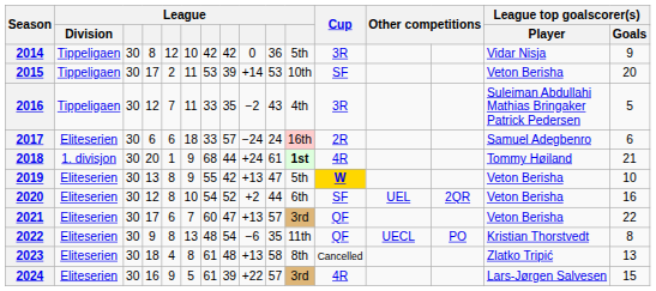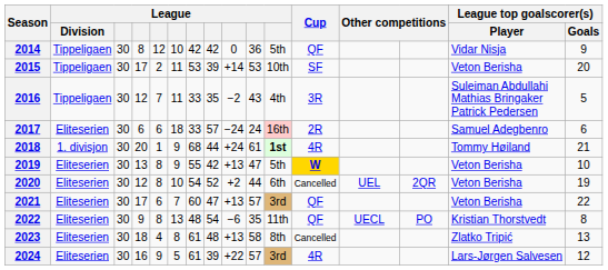 <table class="wikitable sortable plainrowheaders" style="text-align: center;">
 <tr>
 <th scope=col rowspan="3">Season</th>
 <th colspan="10" scope="col" class="unsortable">League</th>
 <th scope=col rowspan="3"><a href='#'>Cup</a></th>
 <th colspan="2" rowspan="3" scope="col">Other competitions</th>
 <th scope=col colspan="2" rowspan="2">League top goalscorer(s)</th>
 </tr>
 <tr>
 <th scope=col rowspan="2">Division</th>
 <th rowspan="2" scope="col"></th>
 <th scope=col rowspan="2"></th>
 <th scope=col rowspan="2"></th>
 <th scope=col rowspan="2"></th>
 <th scope=col rowspan="2"></th>
 <th scope=col rowspan="2"></th>
 <th scope=col rowspan="2"></th>
 <th scope=col rowspan="2"></th>
 <th rowspan="2" scope="col"></th>
 </tr>
 <tr>
 <th>Player</th>
 <th>Goals</th>
 </tr>
 <tr>
 <th scope="row"><a href='#'>2014</a></th>
 <td><a href='#'>Tippeligaen</a></td>
 <td>30</td>
 <td>8</td>
 <td>12</td>
 <td>10</td>
 <td>42</td>
 <td>42</td>
 <td>0</td>
 <td>36</td>
 <td>5th</td>
-<td><a href='#'>3R</a></td>
+<td><a href='#'>QF</a></td>
 <td></td>
 <td></td>
 <td align=left><a href='#'>Vidar Nisja</a></td>
 <td>9</td>
 </tr>
 <tr>
 <th scope="row"><a href='#'>2015</a></th>
 <td><a href='#'>Tippeligaen</a></td>
 <td>30</td>
 <td>17</td>
 <td>2</td>
 <td>11</td>
 <td>53</td>
 <td>39</td>
 <td>+14</td>
 <td>53</td>
 <td>10th</td>
 <td><a href='#'>SF</a></td>
 <td></td>
 <td></td>
 <td align=left><a href='#'>Veton Berisha</a></td>
 <td>20</td>
 </tr>
 <tr>
 <th scope="row"><a href='#'>2016</a></th>
 <td><a href='#'>Tippeligaen</a></td>
 <td>30</td>
 <td>12</td>
 <td>7</td>
 <td>11</td>
 <td>33</td>
 <td>35</td>
 <td>−2</td>
 <td>43</td>
 <td>4th</td>
 <td><a href='#'>3R</a></td>
 <td></td>
 <td></td>
 <td align=left><a href='#'>Suleiman Abdullahi</a><br><a href='#'>Mathias Bringaker</a><br><a href='#'>Patrick Pedersen</a></td>
 <td>5</td>
 </tr>
 <tr>
 <th scope="row"><a href='#'>2017</a></th>
 <td><a href='#'>Eliteserien</a></td>
 <td>30</td>
 <td>6</td>
 <td>6</td>
 <td>18</td>
 <td>33</td>
 <td>57</td>
 <td>−24</td>
 <td>24</td>
 <td bgcolor="#FFCCCC">16th</td>
 <td><a href='#'>2R</a></td>
 <td></td>
 <td></td>
 <td align=left><a href='#'>Samuel Adegbenro</a></td>
 <td>6</td>
 </tr>
 <tr>
 <th scope="row"><a href='#'>2018</a></th>
 <td><a href='#'>1. divisjon</a></td>
 <td>30</td>
 <td>20</td>
 <td>1</td>
 <td>9</td>
 <td>68</td>
 <td>44</td>
 <td>+24</td>
 <td>61</td>
 <td bgcolor="#DDFFDD"><strong>1st</strong></td>
 <td><a href='#'>4R</a></td>
 <td></td>
 <td></td>
 <td align=left><a href='#'>Tommy Høiland</a></td>
 <td>21</td>
 </tr>
 <tr>
 <th scope="row"><a href='#'>2019</a></th>
 <td><a href='#'>Eliteserien</a></td>
 <td>30</td>
 <td>13</td>
 <td>8</td>
 <td>9</td>
 <td>55</td>
 <td>42</td>
 <td>+13</td>
 <td>47</td>
 <td>5th</td>
 <td bgcolor="gold"><strong><a href='#'>W</a></strong></td>
 <td></td>
 <td></td>
 <td align=left><a href='#'>Veton Berisha</a></td>
 <td>10</td>
 </tr>
 <tr>
 <th scope="row"><a href='#'>2020</a></th>
 <td><a href='#'>Eliteserien</a></td>
 <td>30</td>
 <td>12</td>
 <td>8</td>
 <td>10</td>
 <td>54</td>
 <td>52</td>
 <td>+2</td>
 <td>44</td>
 <td>6th</td>
-<td><a href='#'>SF</a></td>
+<td><small>Cancelled</small></td>
 <td><a href='#'>UEL</a></td>
 <td><a href='#'>2QR</a></td>
 <td align=left><a href='#'>Veton Berisha</a></td>
-<td>16</td>
+<td>19</td>
 </tr>
 <tr>
 <th scope="row"><a href='#'>2021</a></th>
 <td><a href='#'>Eliteserien</a></td>
 <td>30</td>
 <td>17</td>
 <td>6</td>
 <td>7</td>
 <td>60</td>
 <td>47</td>
 <td>+13</td>
 <td>57</td>
 <td bgcolor="#deb678">3rd</td>
 <td><a href='#'>QF</a></td>
 <td></td>
 <td></td>
 <td align=left><a href='#'>Veton Berisha</a></td>
 <td>22</td>
 </tr>
 <tr>
 <th scope="row"><a href='#'>2022</a></th>
 <td><a href='#'>Eliteserien</a></td>
 <td>30</td>
 <td>9</td>
 <td>8</td>
 <td>13</td>
 <td>48</td>
 <td>54</td>
 <td>−6</td>
 <td>35</td>
 <td>11th</td>
 <td><a href='#'>QF</a></td>
 <td><a href='#'>UECL</a></td>
 <td><a href='#'>PO</a></td>
 <td align=left><a href='#'>Kristian Thorstvedt</a></td>
 <td>8</td>
 </tr>
 <tr>
 <th scope="row"><a href='#'>2023</a></th>
 <td><a href='#'>Eliteserien</a></td>
 <td>30</td>
 <td>18</td>
 <td>4</td>
 <td>8</td>
 <td>61</td>
 <td>48</td>
 <td>+13</td>
 <td>58</td>
 <td>8th</td>
 <td><small>Cancelled</small></td>
 <td></td>
 <td></td>
 <td align=left><a href='#'>Zlatko Tripić</a></td>
 <td>13</td>
 </tr>
 <tr>
 <th scope="row"><a href='#'>2024</a></th>
 <td><a href='#'>Eliteserien</a></td>
 <td>30</td>
 <td>16</td>
 <td>9</td>
 <td>5</td>
 <td>61</td>
 <td>39</td>
 <td>+22</td>
 <td>57</td>
 <td bgcolor="#deb678">3rd</td>
 <td><a href='#'>4R</a></td>
 <td></td>
 <td></td>
 <td align=left><a href='#'>Lars-Jørgen Salvesen</a></td>
-<td>15</td>
+<td>12</td>
 </tr>
 </table>
